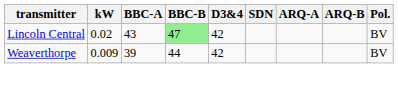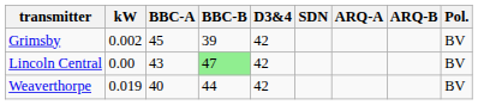 <table class="wikitable sortable">
 <tr>
 <th>transmitter</th>
 <th>kW</th>
 <th>BBC-A</th>
 <th>BBC-B</th>
 <th>D3&4</th>
 <th>SDN</th>
 <th>ARQ-A</th>
 <th>ARQ-B</th>
 <th><abbr>Pol.</abbr></th>
 </tr>
 <tr>
+<td><a href='#'>Grimsby</a></td>
+<td>0.002</td>
+<td>45</td>
+<td>39</td>
+<td>42</td>
+<td></td>
+<td></td>
+<td></td>
+<td>BV</td>
+</tr>
+<tr>
 <td><a href='#'>Lincoln Central</a></td>
-<td>0.02</td>
+<td>0.00</td>
 <td>43</td>
 <td style="background: lightgreen;">47</td>
 <td>42</td>
 <td></td>
 <td></td>
 <td></td>
 <td>BV</td>
 </tr>
 <tr>
 <td><a href='#'>Weaverthorpe</a></td>
-<td>0.009</td>
-<td>39</td>
+<td>0.019</td>
+<td>40</td>
 <td>44</td>
 <td>42</td>
 <td></td>
 <td></td>
 <td></td>
 <td>BV</td>
 </tr>
 </table>
